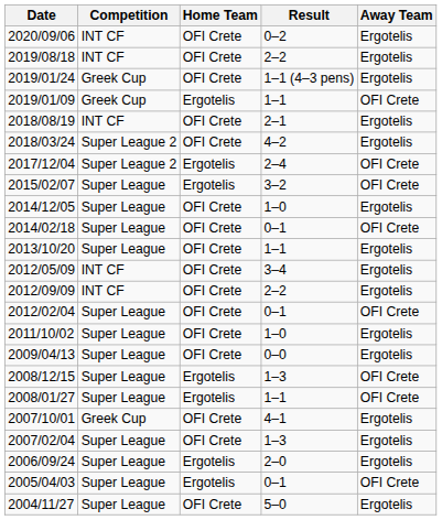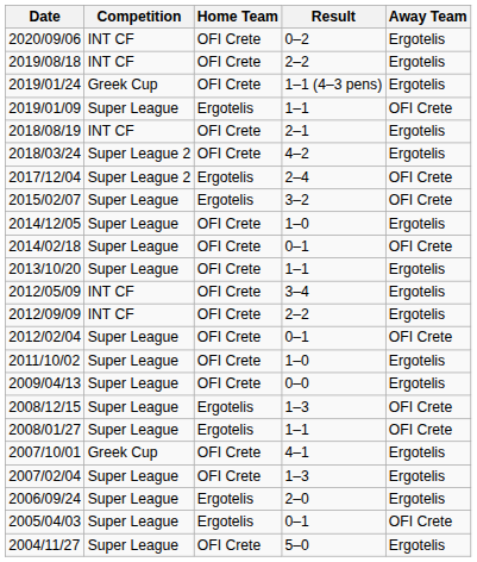 <table class="wikitable">
 <tr>
 <th>Date</th>
 <th>Competition</th>
 <th>Home Team</th>
 <th>Result</th>
 <th>Away Team</th>
 </tr>
 <tr>
 <td>2020/09/06</td>
 <td>INT CF</td>
 <td>OFI Crete</td>
 <td>0–2</td>
 <td>Ergotelis</td>
 </tr>
 <tr>
 <td>2019/08/18</td>
 <td>INT CF</td>
 <td>OFI Crete</td>
 <td>2–2</td>
 <td>Ergotelis</td>
 </tr>
 <tr>
 <td>2019/01/24</td>
 <td>Greek Cup</td>
 <td>OFI Crete</td>
 <td>1–1 (4–3 pens)</td>
 <td>Ergotelis</td>
 </tr>
 <tr>
 <td>2019/01/09</td>
-<td>Greek Cup</td>
+<td>Super League</td>
 <td>Ergotelis</td>
 <td>1–1</td>
 <td>OFI Crete</td>
 </tr>
 <tr>
 <td>2018/08/19</td>
 <td>INT CF</td>
 <td>OFI Crete</td>
 <td>2–1</td>
 <td>Ergotelis</td>
 </tr>
 <tr>
 <td>2018/03/24</td>
 <td>Super League 2</td>
 <td>OFI Crete</td>
 <td>4–2</td>
 <td>Ergotelis</td>
 </tr>
 <tr>
 <td>2017/12/04</td>
 <td>Super League 2</td>
 <td>Ergotelis</td>
 <td>2–4</td>
 <td>OFI Crete</td>
 </tr>
 <tr>
 <td>2015/02/07</td>
 <td>Super League</td>
 <td>Ergotelis</td>
 <td>3–2</td>
 <td>OFI Crete</td>
 </tr>
 <tr>
 <td>2014/12/05</td>
 <td>Super League</td>
 <td>OFI Crete</td>
 <td>1–0</td>
 <td>Ergotelis</td>
 </tr>
 <tr>
 <td>2014/02/18</td>
 <td>Super League</td>
 <td>OFI Crete</td>
 <td>0–1</td>
 <td>OFI Crete</td>
 </tr>
 <tr>
 <td>2013/10/20</td>
 <td>Super League</td>
 <td>OFI Crete</td>
 <td>1–1</td>
 <td>Ergotelis</td>
 </tr>
 <tr>
 <td>2012/05/09</td>
 <td>INT CF</td>
 <td>OFI Crete</td>
 <td>3–4</td>
 <td>Ergotelis</td>
 </tr>
 <tr>
 <td>2012/09/09</td>
 <td>INT CF</td>
 <td>OFI Crete</td>
 <td>2–2</td>
 <td>Ergotelis</td>
 </tr>
 <tr>
 <td>2012/02/04</td>
 <td>Super League</td>
 <td>OFI Crete</td>
 <td>0–1</td>
 <td>OFI Crete</td>
 </tr>
 <tr>
 <td>2011/10/02</td>
 <td>Super League</td>
 <td>OFI Crete</td>
 <td>1–0</td>
 <td>Ergotelis</td>
 </tr>
 <tr>
 <td>2009/04/13</td>
 <td>Super League</td>
 <td>OFI Crete</td>
 <td>0–0</td>
 <td>Ergotelis</td>
 </tr>
 <tr>
 <td>2008/12/15</td>
 <td>Super League</td>
 <td>Ergotelis</td>
 <td>1–3</td>
 <td>OFI Crete</td>
 </tr>
 <tr>
 <td>2008/01/27</td>
 <td>Super League</td>
 <td>Ergotelis</td>
 <td>1–1</td>
 <td>OFI Crete</td>
 </tr>
 <tr>
 <td>2007/10/01</td>
 <td>Greek Cup</td>
 <td>OFI Crete</td>
 <td>4–1</td>
 <td>Ergotelis</td>
 </tr>
 <tr>
 <td>2007/02/04</td>
 <td>Super League</td>
 <td>OFI Crete</td>
 <td>1–3</td>
 <td>Ergotelis</td>
 </tr>
 <tr>
 <td>2006/09/24</td>
 <td>Super League</td>
 <td>Ergotelis</td>
 <td>2–0</td>
 <td>Ergotelis</td>
 </tr>
 <tr>
 <td>2005/04/03</td>
 <td>Super League</td>
 <td>Ergotelis</td>
 <td>0–1</td>
 <td>OFI Crete</td>
 </tr>
 <tr>
 <td>2004/11/27</td>
 <td>Super League</td>
 <td>OFI Crete</td>
 <td>5–0</td>
 <td>Ergotelis</td>
 </tr>
 </table>
